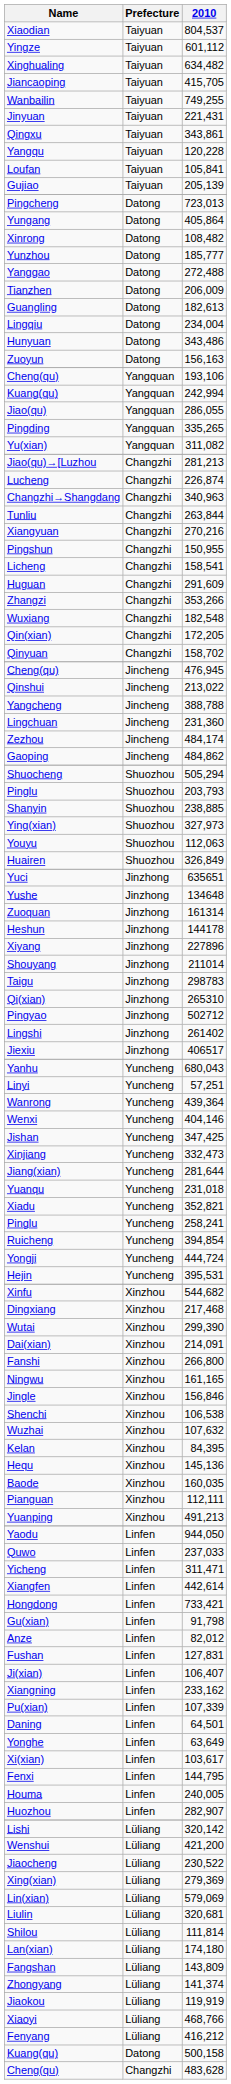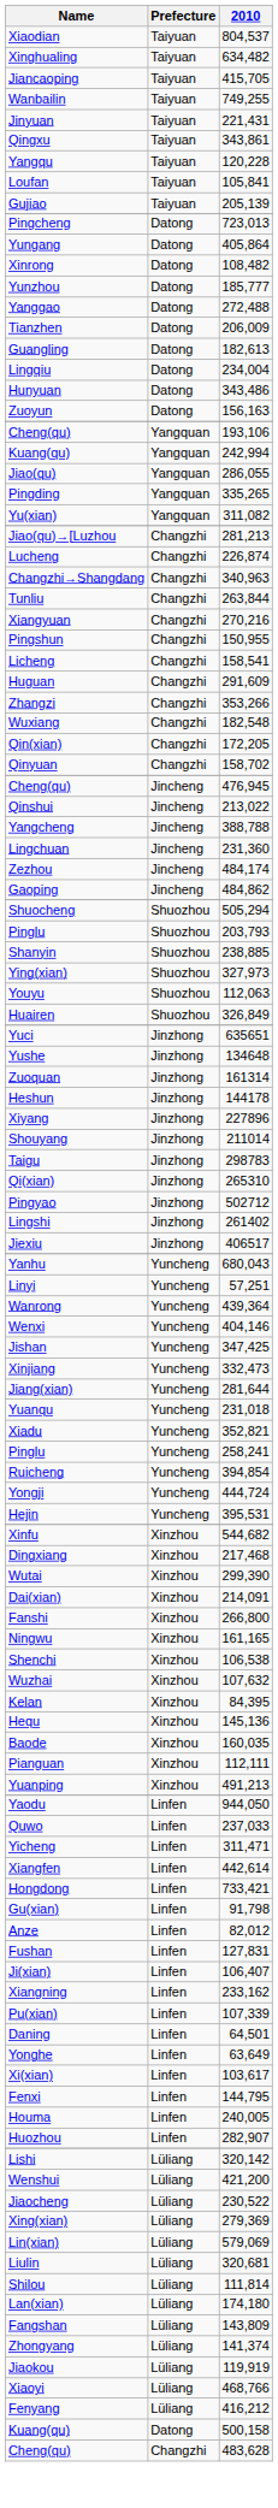 <table class="wikitable sortable" style="font-size:90%;" align="center">
 <tr>
 <th>Name</th>
 <th>Prefecture</th>
 <th><a href='#'>2010</a></th>
 </tr>
 <tr>
 <td><a href='#'>Xiaodian</a></td>
 <td>Taiyuan</td>
 <td style="text-align: right;">804,537</td>
-</tr>
-<tr>
-<td><a href='#'>Yingze</a></td>
-<td>Taiyuan</td>
-<td style="text-align: right;">601,112</td>
 </tr>
 <tr>
 <td><a href='#'>Xinghualing</a></td>
 <td>Taiyuan</td>
 <td style="text-align: right;">634,482</td>
 </tr>
 <tr>
 <td><a href='#'>Jiancaoping</a></td>
 <td>Taiyuan</td>
 <td style="text-align: right;">415,705</td>
 </tr>
 <tr>
 <td><a href='#'>Wanbailin</a></td>
 <td>Taiyuan</td>
 <td style="text-align: right;">749,255</td>
 </tr>
 <tr>
 <td><a href='#'>Jinyuan</a></td>
 <td>Taiyuan</td>
 <td style="text-align: right;">221,431</td>
 </tr>
 <tr>
 <td><a href='#'>Qingxu</a></td>
 <td>Taiyuan</td>
 <td style="text-align: right;">343,861</td>
 </tr>
 <tr>
 <td><a href='#'>Yangqu</a></td>
 <td>Taiyuan</td>
 <td style="text-align: right;">120,228</td>
 </tr>
 <tr>
 <td><a href='#'>Loufan</a></td>
 <td>Taiyuan</td>
 <td style="text-align: right;">105,841</td>
 </tr>
 <tr>
 <td><a href='#'>Gujiao</a></td>
 <td>Taiyuan</td>
 <td style="text-align: right;">205,139</td>
 </tr>
 <tr>
 </tr>
 <tr>
 <td><a href='#'>Pingcheng</a></td>
 <td>Datong</td>
 <td style="text-align: right;">723,013</td>
 </tr>
 <tr>
 <td><a href='#'>Yungang</a></td>
 <td>Datong</td>
 <td style="text-align: right;">405,864</td>
 </tr>
 <tr>
 <td><a href='#'>Xinrong</a></td>
 <td>Datong</td>
 <td style="text-align: right;">108,482</td>
 </tr>
 <tr>
 <td><a href='#'>Yunzhou</a></td>
 <td>Datong</td>
 <td style="text-align: right;">185,777</td>
 </tr>
 <tr>
 <td><a href='#'>Yanggao</a></td>
 <td>Datong</td>
 <td style="text-align: right;">272,488</td>
 </tr>
 <tr>
 <td><a href='#'>Tianzhen</a></td>
 <td>Datong</td>
 <td style="text-align: right;">206,009</td>
 </tr>
 <tr>
 <td><a href='#'>Guangling</a></td>
 <td>Datong</td>
 <td style="text-align: right;">182,613</td>
 </tr>
 <tr>
 <td><a href='#'>Lingqiu</a></td>
 <td>Datong</td>
 <td style="text-align: right;">234,004</td>
 </tr>
 <tr>
 <td><a href='#'>Hunyuan</a></td>
 <td>Datong</td>
 <td style="text-align: right;">343,486</td>
 </tr>
 <tr>
 <td><a href='#'>Zuoyun</a></td>
 <td>Datong</td>
 <td style="text-align: right;">156,163</td>
 </tr>
 <tr>
 </tr>
 <tr>
 <td><a href='#'>Cheng(qu)</a></td>
 <td>Yangquan</td>
 <td style="text-align: right;">193,106</td>
 </tr>
 <tr>
 <td><a href='#'>Kuang(qu)</a></td>
 <td>Yangquan</td>
 <td style="text-align: right;">242,994</td>
 </tr>
 <tr>
 <td><a href='#'>Jiao(qu)</a></td>
 <td>Yangquan</td>
 <td style="text-align: right;">286,055</td>
 </tr>
 <tr>
 <td><a href='#'>Pingding</a></td>
 <td>Yangquan</td>
 <td style="text-align: right;">335,265</td>
 </tr>
 <tr>
 <td><a href='#'>Yu(xian)</a></td>
 <td>Yangquan</td>
 <td style="text-align: right;">311,082</td>
 </tr>
 <tr>
 </tr>
 <tr>
 <td><a href='#'>Jiao(qu)→[Luzhou</a></td>
 <td>Changzhi</td>
 <td style="text-align: right;">281,213</td>
 </tr>
 <tr>
 <td><a href='#'>Lucheng</a></td>
 <td>Changzhi</td>
 <td style="text-align: right;">226,874</td>
 </tr>
 <tr>
 <td><a href='#'>Changzhi→Shangdang</a></td>
 <td>Changzhi</td>
 <td style="text-align: right;">340,963</td>
 </tr>
 <tr>
 <td><a href='#'>Tunliu</a></td>
 <td>Changzhi</td>
 <td style="text-align: right;">263,844</td>
 </tr>
 <tr>
 <td><a href='#'>Xiangyuan</a></td>
 <td>Changzhi</td>
 <td style="text-align: right;">270,216</td>
 </tr>
 <tr>
 <td><a href='#'>Pingshun</a></td>
 <td>Changzhi</td>
 <td style="text-align: right;">150,955</td>
 </tr>
 <tr>
 <td><a href='#'>Licheng</a></td>
 <td>Changzhi</td>
 <td style="text-align: right;">158,541</td>
 </tr>
 <tr>
 <td><a href='#'>Huguan</a></td>
 <td>Changzhi</td>
 <td style="text-align: right;">291,609</td>
 </tr>
 <tr>
 <td><a href='#'>Zhangzi</a></td>
 <td>Changzhi</td>
 <td style="text-align: right;">353,266</td>
 </tr>
 <tr>
 <td><a href='#'>Wuxiang</a></td>
 <td>Changzhi</td>
 <td style="text-align: right;">182,548</td>
 </tr>
 <tr>
 <td><a href='#'>Qin(xian)</a></td>
 <td>Changzhi</td>
 <td style="text-align: right;">172,205</td>
 </tr>
 <tr>
 <td><a href='#'>Qinyuan</a></td>
 <td>Changzhi</td>
 <td style="text-align: right;">158,702</td>
 </tr>
 <tr>
 </tr>
 <tr>
 <td><a href='#'>Cheng(qu)</a></td>
 <td>Jincheng</td>
 <td style="text-align: right;">476,945</td>
 </tr>
 <tr>
 <td><a href='#'>Qinshui</a></td>
 <td>Jincheng</td>
 <td style="text-align: right;">213,022</td>
 </tr>
 <tr>
 <td><a href='#'>Yangcheng</a></td>
 <td>Jincheng</td>
 <td style="text-align: right;">388,788</td>
 </tr>
 <tr>
 <td><a href='#'>Lingchuan</a></td>
 <td>Jincheng</td>
 <td style="text-align: right;">231,360</td>
 </tr>
 <tr>
 <td><a href='#'>Zezhou</a></td>
 <td>Jincheng</td>
 <td style="text-align: right;">484,174</td>
 </tr>
 <tr>
 <td><a href='#'>Gaoping</a></td>
 <td>Jincheng</td>
 <td style="text-align: right;">484,862</td>
 </tr>
 <tr>
 </tr>
 <tr>
 <td><a href='#'>Shuocheng</a></td>
 <td>Shuozhou</td>
 <td style="text-align: right;">505,294</td>
 </tr>
 <tr>
 <td><a href='#'>Pinglu</a></td>
 <td>Shuozhou</td>
 <td style="text-align: right;">203,793</td>
 </tr>
 <tr>
 <td><a href='#'>Shanyin</a></td>
 <td>Shuozhou</td>
 <td style="text-align: right;">238,885</td>
 </tr>
 <tr>
 <td><a href='#'>Ying(xian)</a></td>
 <td>Shuozhou</td>
 <td style="text-align: right;">327,973</td>
 </tr>
 <tr>
 <td><a href='#'>Youyu</a></td>
 <td>Shuozhou</td>
 <td style="text-align: right;">112,063</td>
 </tr>
 <tr>
 <td><a href='#'>Huairen</a></td>
 <td>Shuozhou</td>
 <td style="text-align: right;">326,849</td>
 </tr>
 <tr>
 </tr>
 <tr>
 <td><a href='#'>Yuci</a></td>
 <td>Jinzhong</td>
 <td style="text-align: right;">635651</td>
 </tr>
 <tr>
 <td><a href='#'>Yushe</a></td>
 <td>Jinzhong</td>
 <td style="text-align: right;">134648</td>
 </tr>
 <tr>
 <td><a href='#'>Zuoquan</a></td>
 <td>Jinzhong</td>
 <td style="text-align: right;">161314</td>
 </tr>
 <tr>
 <td><a href='#'>Heshun</a></td>
 <td>Jinzhong</td>
 <td style="text-align: right;">144178</td>
 </tr>
 <tr>
 <td><a href='#'>Xiyang</a></td>
 <td>Jinzhong</td>
 <td style="text-align: right;">227896</td>
 </tr>
 <tr>
 <td><a href='#'>Shouyang</a></td>
 <td>Jinzhong</td>
 <td style="text-align: right;">211014</td>
 </tr>
 <tr>
 <td><a href='#'>Taigu</a></td>
 <td>Jinzhong</td>
 <td style="text-align: right;">298783</td>
 </tr>
 <tr>
 <td><a href='#'>Qi(xian)</a></td>
 <td>Jinzhong</td>
 <td style="text-align: right;">265310</td>
 </tr>
 <tr>
 <td><a href='#'>Pingyao</a></td>
 <td>Jinzhong</td>
 <td style="text-align: right;">502712</td>
 </tr>
 <tr>
 <td><a href='#'>Lingshi</a></td>
 <td>Jinzhong</td>
 <td style="text-align: right;">261402</td>
 </tr>
 <tr>
 <td><a href='#'>Jiexiu</a></td>
 <td>Jinzhong</td>
 <td style="text-align: right;">406517</td>
 </tr>
 <tr>
 </tr>
 <tr>
 <td><a href='#'>Yanhu</a></td>
 <td>Yuncheng</td>
 <td style="text-align: right;">680,043</td>
 </tr>
 <tr>
 <td><a href='#'>Linyi</a></td>
 <td>Yuncheng</td>
 <td style="text-align: right;">57,251</td>
 </tr>
 <tr>
 <td><a href='#'>Wanrong</a></td>
 <td>Yuncheng</td>
 <td style="text-align: right;">439,364</td>
 </tr>
 <tr>
 <td><a href='#'>Wenxi</a></td>
 <td>Yuncheng</td>
 <td style="text-align: right;">404,146</td>
 </tr>
 <tr>
 <td><a href='#'>Jishan</a></td>
 <td>Yuncheng</td>
 <td style="text-align: right;">347,425</td>
 </tr>
 <tr>
 <td><a href='#'>Xinjiang</a></td>
 <td>Yuncheng</td>
 <td style="text-align: right;">332,473</td>
 </tr>
 <tr>
 <td><a href='#'>Jiang(xian)</a></td>
 <td>Yuncheng</td>
 <td style="text-align: right;">281,644</td>
 </tr>
 <tr>
 <td><a href='#'>Yuanqu</a></td>
 <td>Yuncheng</td>
 <td style="text-align: right;">231,018</td>
 </tr>
 <tr>
 <td><a href='#'>Xiadu</a></td>
 <td>Yuncheng</td>
 <td style="text-align: right;">352,821</td>
 </tr>
 <tr>
 <td><a href='#'>Pinglu</a></td>
 <td>Yuncheng</td>
 <td style="text-align: right;">258,241</td>
 </tr>
 <tr>
 <td><a href='#'>Ruicheng</a></td>
 <td>Yuncheng</td>
 <td style="text-align: right;">394,854</td>
 </tr>
 <tr>
 <td><a href='#'>Yongji</a></td>
 <td>Yuncheng</td>
 <td style="text-align: right;">444,724</td>
 </tr>
 <tr>
 <td><a href='#'>Hejin</a></td>
 <td>Yuncheng</td>
 <td style="text-align: right;">395,531</td>
 </tr>
 <tr>
 </tr>
 <tr>
 <td><a href='#'>Xinfu</a></td>
 <td>Xinzhou</td>
 <td style="text-align: right;">544,682</td>
 </tr>
 <tr>
 <td><a href='#'>Dingxiang</a></td>
 <td>Xinzhou</td>
 <td style="text-align: right;">217,468</td>
 </tr>
 <tr>
 <td><a href='#'>Wutai</a></td>
 <td>Xinzhou</td>
 <td style="text-align: right;">299,390</td>
 </tr>
 <tr>
 <td><a href='#'>Dai(xian)</a></td>
 <td>Xinzhou</td>
 <td style="text-align: right;">214,091</td>
 </tr>
 <tr>
 <td><a href='#'>Fanshi</a></td>
 <td>Xinzhou</td>
 <td style="text-align: right;">266,800</td>
 </tr>
 <tr>
 <td><a href='#'>Ningwu</a></td>
 <td>Xinzhou</td>
 <td style="text-align: right;">161,165</td>
 </tr>
 <tr>
-<td><a href='#'>Jingle</a></td>
-<td>Xinzhou</td>
-<td style="text-align: right;">156,846</td>
-</tr>
-<tr>
 <td><a href='#'>Shenchi</a></td>
 <td>Xinzhou</td>
 <td style="text-align: right;">106,538</td>
 </tr>
 <tr>
 <td><a href='#'>Wuzhai</a></td>
 <td>Xinzhou</td>
 <td style="text-align: right;">107,632</td>
 </tr>
 <tr>
 <td><a href='#'>Kelan</a></td>
 <td>Xinzhou</td>
 <td style="text-align: right;">84,395</td>
 </tr>
 <tr>
 <td><a href='#'>Hequ</a></td>
 <td>Xinzhou</td>
 <td style="text-align: right;">145,136</td>
 </tr>
 <tr>
 <td><a href='#'>Baode</a></td>
 <td>Xinzhou</td>
 <td style="text-align: right;">160,035</td>
 </tr>
 <tr>
 <td><a href='#'>Pianguan</a></td>
 <td>Xinzhou</td>
 <td style="text-align: right;">112,111</td>
 </tr>
 <tr>
 <td><a href='#'>Yuanping</a></td>
 <td>Xinzhou</td>
 <td style="text-align: right;">491,213</td>
 </tr>
 <tr>
 </tr>
 <tr>
 <td><a href='#'>Yaodu</a></td>
 <td>Linfen</td>
 <td style="text-align: right;">944,050</td>
 </tr>
 <tr>
 <td><a href='#'>Quwo</a></td>
 <td>Linfen</td>
 <td style="text-align: right;">237,033</td>
 </tr>
 <tr>
 <td><a href='#'>Yicheng</a></td>
 <td>Linfen</td>
 <td style="text-align: right;">311,471</td>
 </tr>
 <tr>
 <td><a href='#'>Xiangfen</a></td>
 <td>Linfen</td>
 <td style="text-align: right;">442,614</td>
 </tr>
 <tr>
 <td><a href='#'>Hongdong</a></td>
 <td>Linfen</td>
 <td style="text-align: right;">733,421</td>
 </tr>
 <tr>
 <td><a href='#'>Gu(xian)</a></td>
 <td>Linfen</td>
 <td style="text-align: right;">91,798</td>
 </tr>
 <tr>
 <td><a href='#'>Anze</a></td>
 <td>Linfen</td>
 <td style="text-align: right;">82,012</td>
 </tr>
 <tr>
 <td><a href='#'>Fushan</a></td>
 <td>Linfen</td>
 <td style="text-align: right;">127,831</td>
 </tr>
 <tr>
 <td><a href='#'>Ji(xian)</a></td>
 <td>Linfen</td>
 <td style="text-align: right;">106,407</td>
 </tr>
 <tr>
 <td><a href='#'>Xiangning</a></td>
 <td>Linfen</td>
 <td style="text-align: right;">233,162</td>
 </tr>
 <tr>
 <td><a href='#'>Pu(xian)</a></td>
 <td>Linfen</td>
 <td style="text-align: right;">107,339</td>
 </tr>
 <tr>
 <td><a href='#'>Daning</a></td>
 <td>Linfen</td>
 <td style="text-align: right;">64,501</td>
 </tr>
 <tr>
 <td><a href='#'>Yonghe</a></td>
 <td>Linfen</td>
 <td style="text-align: right;">63,649</td>
 </tr>
 <tr>
 <td><a href='#'>Xi(xian)</a></td>
 <td>Linfen</td>
 <td style="text-align: right;">103,617</td>
 </tr>
 <tr>
 <td><a href='#'>Fenxi</a></td>
 <td>Linfen</td>
 <td style="text-align: right;">144,795</td>
 </tr>
 <tr>
 <td><a href='#'>Houma</a></td>
 <td>Linfen</td>
 <td style="text-align: right;">240,005</td>
 </tr>
 <tr>
 <td><a href='#'>Huozhou</a></td>
 <td>Linfen</td>
 <td style="text-align: right;">282,907</td>
 </tr>
 <tr>
 </tr>
 <tr>
 <td><a href='#'>Lishi</a></td>
 <td>Lüliang</td>
 <td style="text-align: right;">320,142</td>
 </tr>
 <tr>
 <td><a href='#'>Wenshui</a></td>
 <td>Lüliang</td>
 <td style="text-align: right;">421,200</td>
 </tr>
 <tr>
 <td><a href='#'>Jiaocheng</a></td>
 <td>Lüliang</td>
 <td style="text-align: right;">230,522</td>
 </tr>
 <tr>
 <td><a href='#'>Xing(xian)</a></td>
 <td>Lüliang</td>
 <td style="text-align: right;">279,369</td>
 </tr>
 <tr>
 <td><a href='#'>Lin(xian)</a></td>
 <td>Lüliang</td>
 <td style="text-align: right;">579,069</td>
 </tr>
 <tr>
 <td><a href='#'>Liulin</a></td>
 <td>Lüliang</td>
 <td style="text-align: right;">320,681</td>
 </tr>
 <tr>
 <td><a href='#'>Shilou</a></td>
 <td>Lüliang</td>
 <td style="text-align: right;">111,814</td>
 </tr>
 <tr>
 <td><a href='#'>Lan(xian)</a></td>
 <td>Lüliang</td>
 <td style="text-align: right;">174,180</td>
 </tr>
 <tr>
 <td><a href='#'>Fangshan</a></td>
 <td>Lüliang</td>
 <td style="text-align: right;">143,809</td>
 </tr>
 <tr>
 <td><a href='#'>Zhongyang</a></td>
 <td>Lüliang</td>
 <td style="text-align: right;">141,374</td>
 </tr>
 <tr>
 <td><a href='#'>Jiaokou</a></td>
 <td>Lüliang</td>
 <td style="text-align: right;">119,919</td>
 </tr>
 <tr>
 <td><a href='#'>Xiaoyi</a></td>
 <td>Lüliang</td>
 <td style="text-align: right;">468,766</td>
 </tr>
 <tr>
 <td><a href='#'>Fenyang</a></td>
 <td>Lüliang</td>
 <td style="text-align: right;">416,212</td>
 </tr>
 <tr>
 <td><a href='#'>Kuang(qu)</a> </td>
 <td>Datong</td>
 <td style="text-align: right;">500,158</td>
 </tr>
 <tr>
 <td><a href='#'>Cheng(qu)</a> </td>
 <td>Changzhi</td>
 <td style="text-align: right;">483,628</td>
 </tr>
 </table>
